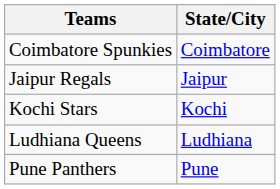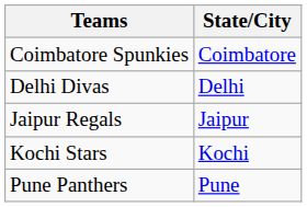 <table class="wikitable">
 <tr>
 <th>Teams</th>
 <th>State/City</th>
 </tr>
 <tr>
 <td>Coimbatore Spunkies</td>
 <td><a href='#'>Coimbatore</a></td>
 </tr>
 <tr>
+<td>Delhi Divas</td>
+<td><a href='#'>Delhi</a></td>
+</tr>
+<tr>
 <td>Jaipur Regals</td>
 <td><a href='#'>Jaipur</a></td>
 </tr>
 <tr>
 <td>Kochi Stars</td>
 <td><a href='#'>Kochi</a></td>
 </tr>
 <tr>
-<td>Ludhiana Queens</td>
-<td><a href='#'>Ludhiana</a></td>
-</tr>
-<tr>
 <td>Pune Panthers</td>
 <td><a href='#'>Pune</a></td>
 </tr>
 </table>
